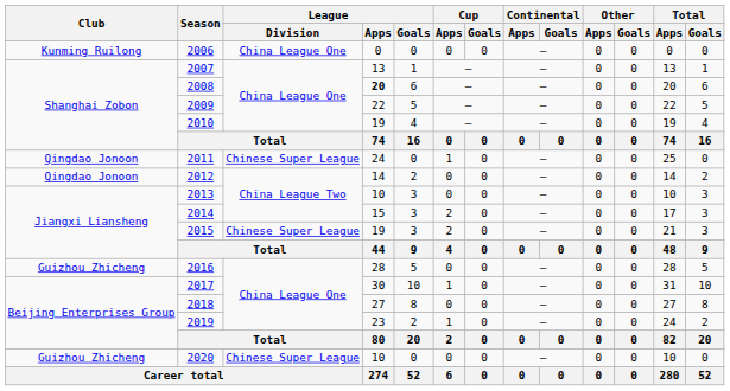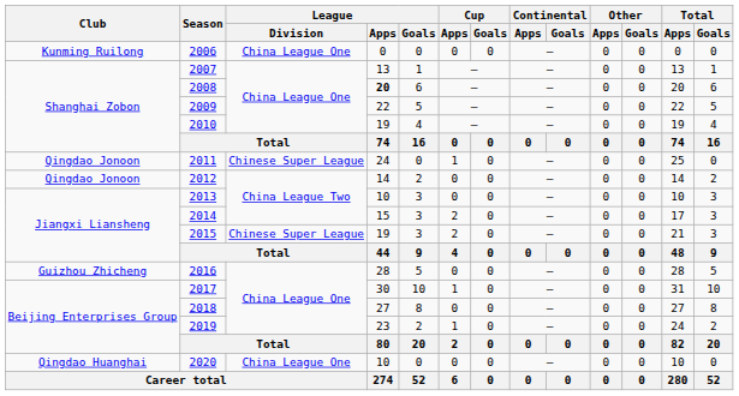 <table class="wikitable" style="text-align: center">
 <tr>
 <th rowspan="2">Club</th>
 <th rowspan="2">Season</th>
 <th colspan="3">League</th>
 <th colspan="2">Cup</th>
 <th colspan="2">Continental</th>
 <th colspan="2">Other</th>
 <th colspan="2">Total</th>
 </tr>
 <tr>
 <th>Division</th>
 <th>Apps</th>
 <th>Goals</th>
 <th>Apps</th>
 <th>Goals</th>
 <th>Apps</th>
 <th>Goals</th>
 <th>Apps</th>
 <th>Goals</th>
 <th>Apps</th>
 <th>Goals</th>
 </tr>
 <tr>
 <td rowspan="1"><a href='#'>Kunming Ruilong</a></td>
 <td><a href='#'>2006</a></td>
 <td rowspan="1"><a href='#'>China League One</a></td>
 <td>0</td>
 <td>0</td>
 <td>0</td>
 <td>0</td>
 <td colspan="2">–</td>
 <td>0</td>
 <td>0</td>
 <td>0</td>
 <td>0</td>
 </tr>
 <tr>
 <td rowspan="5"><a href='#'>Shanghai Zobon</a></td>
 <td><a href='#'>2007</a></td>
 <td rowspan="4"><a href='#'>China League One</a></td>
 <td>13</td>
 <td>1</td>
 <td colspan="2">–</td>
 <td colspan="2">–</td>
 <td>0</td>
 <td>0</td>
 <td>13</td>
 <td>1</td>
 </tr>
 <tr>
 <td><a href='#'>2008</a></td>
 <td><strong>20</strong></td>
 <td>6</td>
 <td colspan="2">–</td>
 <td colspan="2">–</td>
 <td>0</td>
 <td>0</td>
 <td>20</td>
 <td>6</td>
 </tr>
 <tr>
 <td><a href='#'>2009</a></td>
 <td>22</td>
 <td>5</td>
 <td colspan="2">–</td>
 <td colspan="2">–</td>
 <td>0</td>
 <td>0</td>
 <td>22</td>
 <td>5</td>
 </tr>
 <tr>
 <td><a href='#'>2010</a></td>
 <td>19</td>
 <td>4</td>
 <td colspan="2">–</td>
 <td colspan="2">–</td>
 <td>0</td>
 <td>0</td>
 <td>19</td>
 <td>4</td>
 </tr>
 <tr>
 <th colspan=2>Total</th>
 <th>74</th>
 <th>16</th>
 <th>0</th>
 <th>0</th>
 <th>0</th>
 <th>0</th>
 <th>0</th>
 <th>0</th>
 <th>74</th>
 <th>16</th>
 </tr>
 <tr>
 <td><a href='#'>Qingdao Jonoon</a></td>
 <td><a href='#'>2011</a></td>
 <td><a href='#'>Chinese Super League</a></td>
 <td>24</td>
 <td>0</td>
 <td>1</td>
 <td>0</td>
 <td colspan="2">–</td>
 <td>0</td>
 <td>0</td>
 <td>25</td>
 <td>0</td>
 </tr>
 <tr>
 <td><a href='#'>Qingdao Jonoon</a></td>
 <td><a href='#'>2012</a></td>
 <td rowspan="3"><a href='#'>China League Two</a></td>
 <td>14</td>
 <td>2</td>
 <td>0</td>
 <td>0</td>
 <td colspan="2">–</td>
 <td>0</td>
 <td>0</td>
 <td>14</td>
 <td>2</td>
 </tr>
 <tr>
 <td rowspan="4"><a href='#'>Jiangxi Liansheng</a></td>
 <td><a href='#'>2013</a></td>
 <td>10</td>
 <td>3</td>
 <td>0</td>
 <td>0</td>
 <td colspan="2">–</td>
 <td>0</td>
 <td>0</td>
 <td>10</td>
 <td>3</td>
 </tr>
 <tr>
 <td><a href='#'>2014</a></td>
 <td>15</td>
 <td>3</td>
 <td>2</td>
 <td>0</td>
 <td colspan="2">–</td>
 <td>0</td>
 <td>0</td>
 <td>17</td>
 <td>3</td>
 </tr>
 <tr>
 <td><a href='#'>2015</a></td>
 <td><a href='#'>Chinese Super League</a></td>
 <td>19</td>
 <td>3</td>
 <td>2</td>
 <td>0</td>
 <td colspan="2">–</td>
 <td>0</td>
 <td>0</td>
 <td>21</td>
 <td>3</td>
 </tr>
 <tr>
 <th colspan=2>Total</th>
 <th>44</th>
 <th>9</th>
 <th>4</th>
 <th>0</th>
 <th>0</th>
 <th>0</th>
 <th>0</th>
 <th>0</th>
 <th>48</th>
 <th>9</th>
 </tr>
 <tr>
 <td rowspan="1"><a href='#'>Guizhou Zhicheng</a></td>
 <td><a href='#'>2016</a></td>
 <td rowspan="4"><a href='#'>China League One</a></td>
 <td>28</td>
 <td>5</td>
 <td>0</td>
 <td>0</td>
 <td colspan="2">–</td>
 <td>0</td>
 <td>0</td>
 <td>28</td>
 <td>5</td>
 </tr>
 <tr>
 <td rowspan="4"><a href='#'>Beijing Enterprises Group</a></td>
 <td><a href='#'>2017</a></td>
 <td>30</td>
 <td>10</td>
 <td>1</td>
 <td>0</td>
 <td colspan="2">–</td>
 <td>0</td>
 <td>0</td>
 <td>31</td>
 <td>10</td>
 </tr>
 <tr>
 <td><a href='#'>2018</a></td>
 <td>27</td>
 <td>8</td>
 <td>0</td>
 <td>0</td>
 <td colspan="2">–</td>
 <td>0</td>
 <td>0</td>
 <td>27</td>
 <td>8</td>
 </tr>
 <tr>
 <td><a href='#'>2019</a></td>
 <td>23</td>
 <td>2</td>
 <td>1</td>
 <td>0</td>
 <td colspan="2">–</td>
 <td>0</td>
 <td>0</td>
 <td>24</td>
 <td>2</td>
 </tr>
 <tr>
 <th colspan=2>Total</th>
 <th>80</th>
 <th>20</th>
 <th>2</th>
 <th>0</th>
 <th>0</th>
 <th>0</th>
 <th>0</th>
 <th>0</th>
 <th>82</th>
 <th>20</th>
 </tr>
 <tr>
-<td rowspan="1"><a href='#'>Guizhou Zhicheng</a></td>
+<td><a href='#'>Qingdao Huanghai</a></td>
 <td><a href='#'>2020</a></td>
-<td><a href='#'>Chinese Super League</a></td>
+<td rowspan="1"><a href='#'>China League One</a></td>
 <td>10</td>
 <td>0</td>
 <td>0</td>
 <td>0</td>
 <td colspan="2">–</td>
 <td>0</td>
 <td>0</td>
 <td>10</td>
 <td>0</td>
 </tr>
 <tr>
 <th colspan=3>Career total</th>
 <th>274</th>
 <th>52</th>
 <th>6</th>
 <th>0</th>
 <th>0</th>
 <th>0</th>
 <th>0</th>
 <th>0</th>
 <th>280</th>
 <th>52</th>
 </tr>
 </table>
